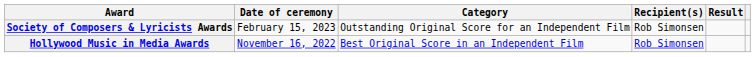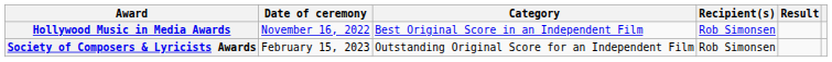 <table class="wikitable plainrowheaders sortable">
 <tr>
 <th scope="col">Award</th>
 <th scope="col">Date of ceremony</th>
 <th scope="col">Category</th>
 <th scope="col">Recipient(s)</th>
 <th scope="col">Result</th>
 <th scope="col" class="unsortable"></th>
 </tr>
 <tr>
+<th scope="row"><a href='#'>Hollywood Music in Media Awards</a></th>
+<td><a href='#'>November 16, 2022</a></td>
+<td><a href='#'>Best Original Score in an Independent Film</a></td>
+<td><a href='#'>Rob Simonsen</a></td>
+<td></td>
+<td style="text-align:center;"></td>
+</tr>
+<tr>
 <th scope="row"><a href='#'>Society of Composers & Lyricists</a> Awards</th>
 <td>February 15, 2023</td>
 <td>Outstanding Original Score for an Independent Film</td>
 <td>Rob Simonsen</td>
 <td></td>
 <td align="center"><br></td>
 </tr>
-<tr>
-<th scope="row"><a href='#'>Hollywood Music in Media Awards</a></th>
-<td><a href='#'>November 16, 2022</a></td>
-<td><a href='#'>Best Original Score in an Independent Film</a></td>
-<td><a href='#'>Rob Simonsen</a></td>
-<td></td>
-<td style="text-align:center;"></td>
-</tr>
 </table>
